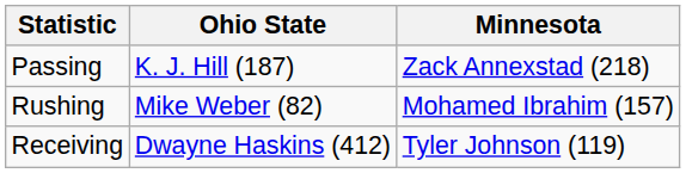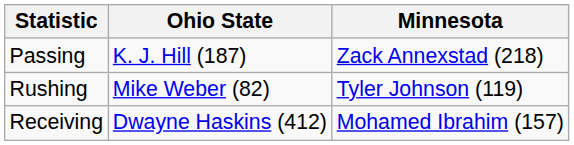 <table class="wikitable">
 <tr>
 <th>Statistic</th>
 <th>Ohio State</th>
 <th>Minnesota</th>
 </tr>
 <tr>
 <td>Passing</td>
 <td><a href='#'>K. J. Hill</a> (187)</td>
 <td><a href='#'>Zack Annexstad</a> (218)</td>
 </tr>
 <tr>
 <td>Rushing</td>
 <td><a href='#'>Mike Weber</a> (82)</td>
-<td><a href='#'>Mohamed Ibrahim</a> (157)</td>
+<td><a href='#'>Tyler Johnson</a> (119)</td>
 </tr>
 <tr>
 <td>Receiving</td>
 <td><a href='#'>Dwayne Haskins</a> (412)</td>
-<td><a href='#'>Tyler Johnson</a> (119)</td>
+<td><a href='#'>Mohamed Ibrahim</a> (157)</td>
 </tr>
 </table>
